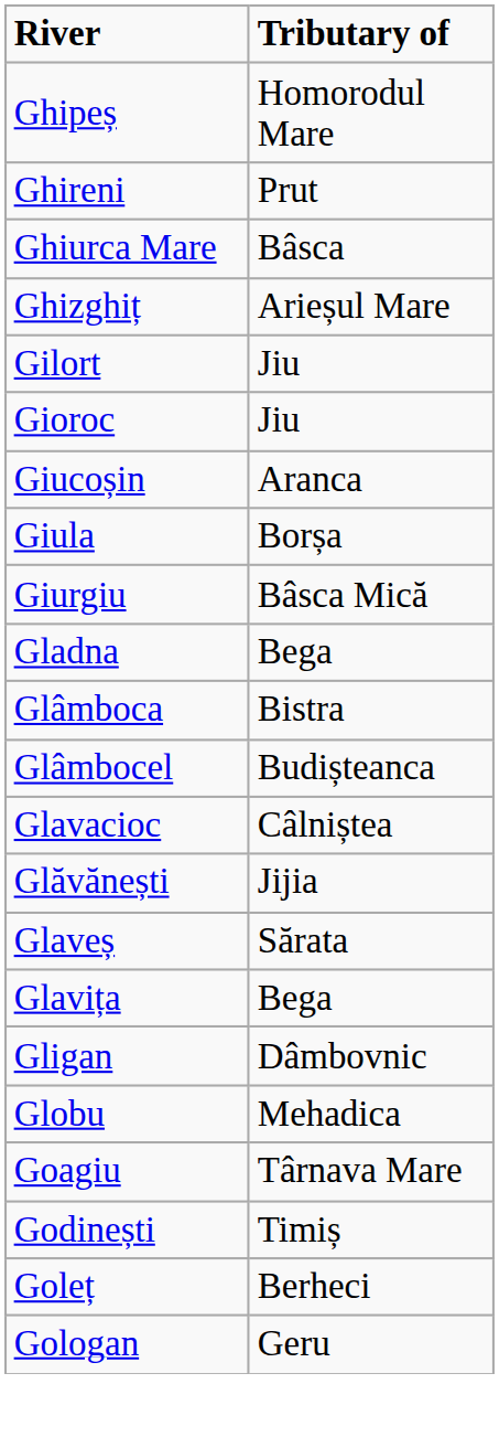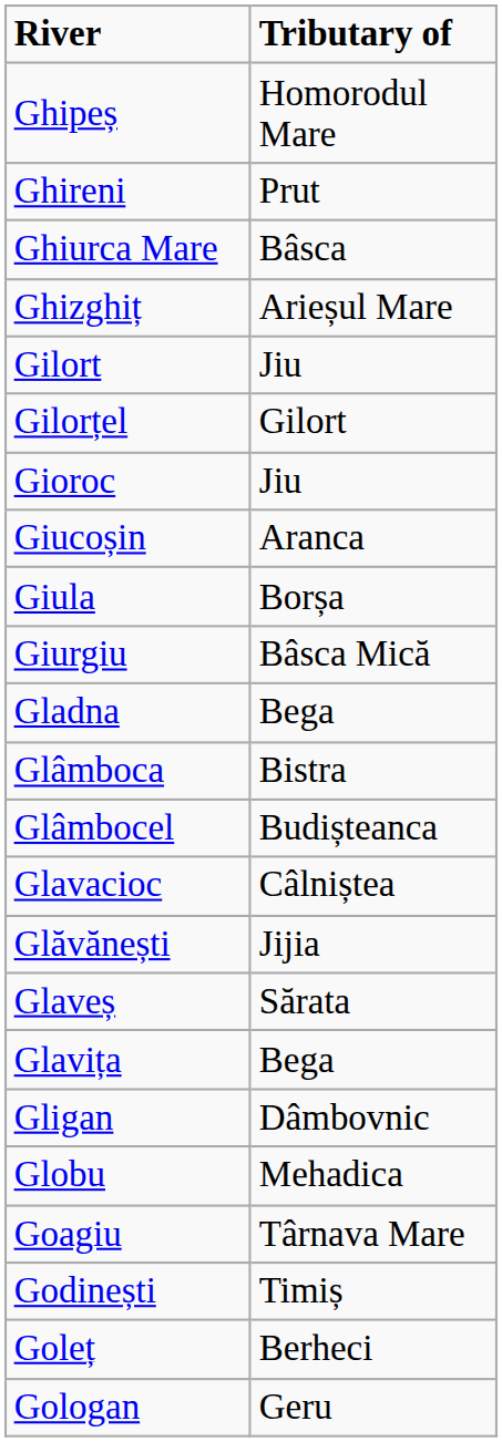 <table class="wikitable">
 <tr>
 <td width="100pt"><strong>River</strong></td>
 <td width="100pt"><strong>Tributary of</strong></td>
 </tr>
 <tr>
 <td><a href='#'>Ghipeș</a></td>
 <td>Homorodul Mare</td>
 </tr>
 <tr>
 <td><a href='#'>Ghireni</a></td>
 <td>Prut</td>
 </tr>
 <tr>
 <td><a href='#'>Ghiurca Mare</a></td>
 <td>Bâsca</td>
 </tr>
 <tr>
 <td><a href='#'>Ghizghiț</a></td>
 <td>Arieșul Mare</td>
 </tr>
 <tr>
 <td><a href='#'>Gilort</a></td>
 <td>Jiu</td>
+</tr>
+<tr>
+<td><a href='#'>Gilorțel</a></td>
+<td>Gilort</td>
 </tr>
 <tr>
 <td><a href='#'>Gioroc</a></td>
 <td>Jiu</td>
 </tr>
 <tr>
 <td><a href='#'>Giucoșin</a></td>
 <td>Aranca</td>
 </tr>
 <tr>
 <td><a href='#'>Giula</a></td>
 <td>Borșa</td>
 </tr>
 <tr>
 <td><a href='#'>Giurgiu</a></td>
 <td>Bâsca Mică</td>
 </tr>
 <tr>
 <td><a href='#'>Gladna</a></td>
 <td>Bega</td>
 </tr>
 <tr>
 <td><a href='#'>Glâmboca</a></td>
 <td>Bistra</td>
 </tr>
 <tr>
 <td><a href='#'>Glâmbocel</a></td>
 <td>Budișteanca</td>
 </tr>
 <tr>
 <td><a href='#'>Glavacioc</a></td>
 <td>Câlniștea</td>
 </tr>
 <tr>
 <td><a href='#'>Glăvănești</a></td>
 <td>Jijia</td>
 </tr>
 <tr>
 <td><a href='#'>Glaveș</a></td>
 <td>Sărata</td>
 </tr>
 <tr>
 <td><a href='#'>Glavița</a></td>
 <td>Bega</td>
 </tr>
 <tr>
 <td><a href='#'>Gligan</a></td>
 <td>Dâmbovnic</td>
 </tr>
 <tr>
 <td><a href='#'>Globu</a></td>
 <td>Mehadica</td>
 </tr>
 <tr>
 <td><a href='#'>Goagiu</a></td>
 <td>Târnava Mare</td>
 </tr>
 <tr>
 <td><a href='#'>Godinești</a></td>
 <td>Timiș</td>
 </tr>
 <tr>
 <td><a href='#'>Goleț</a></td>
 <td>Berheci</td>
 </tr>
 <tr>
 <td><a href='#'>Gologan</a></td>
 <td>Geru</td>
 </tr>
 </table>
